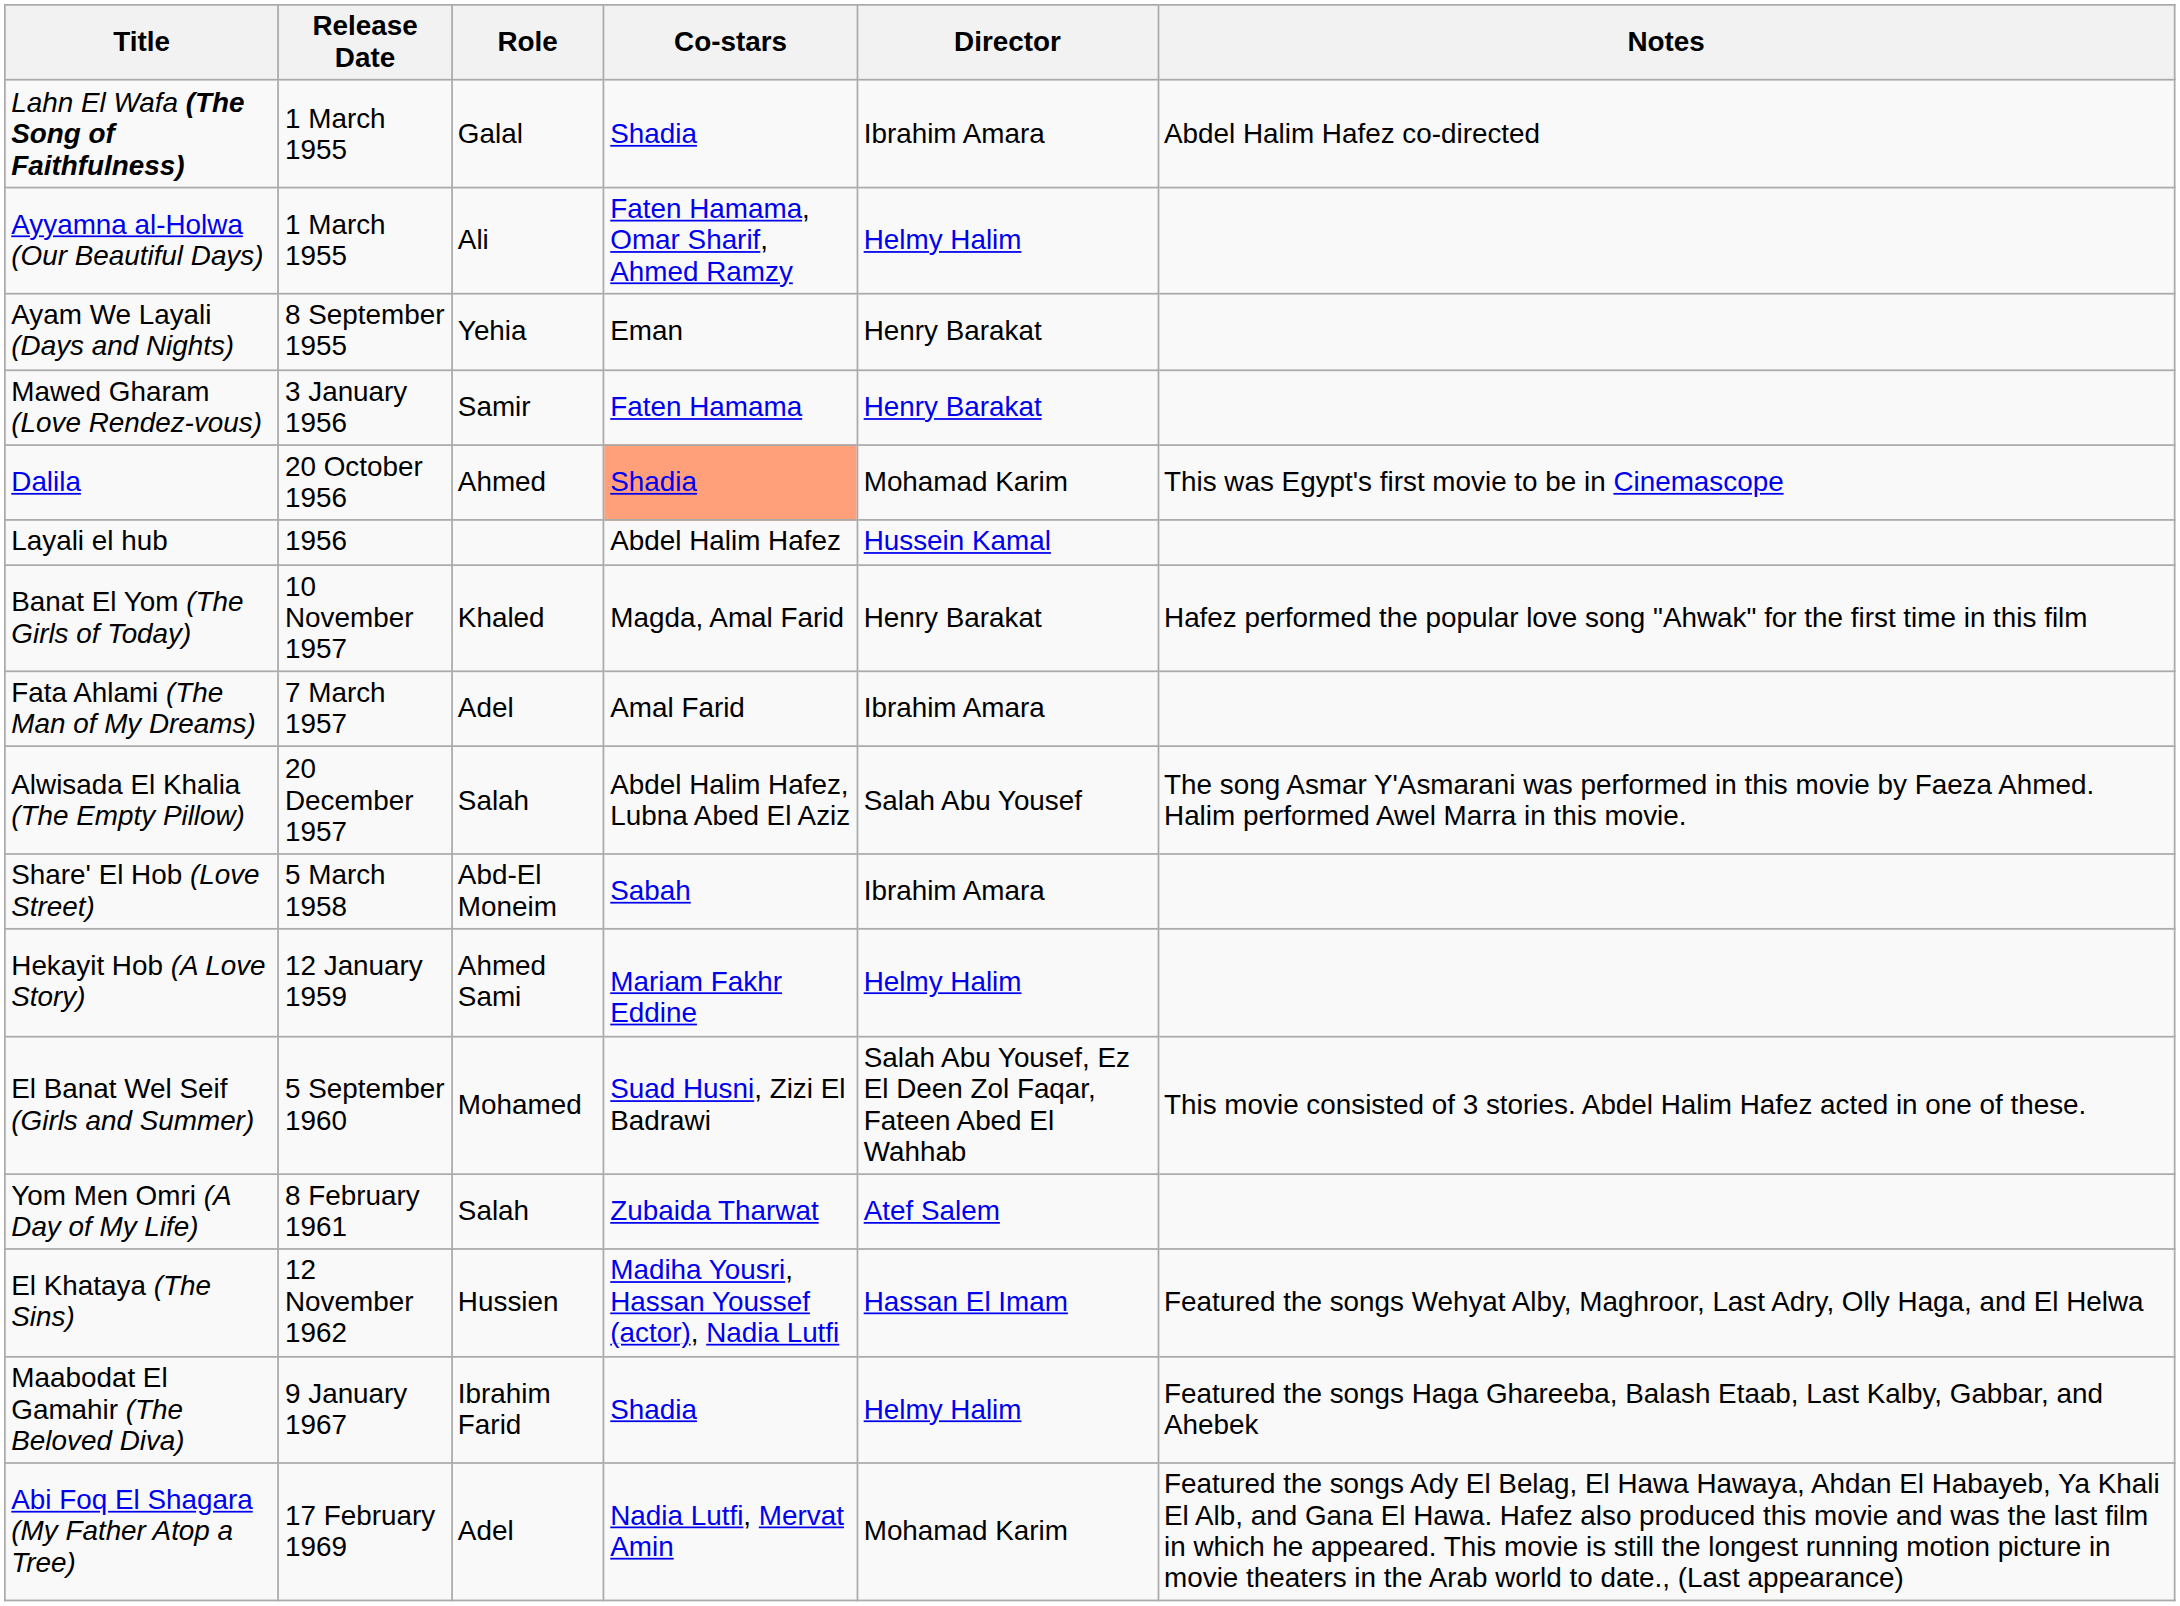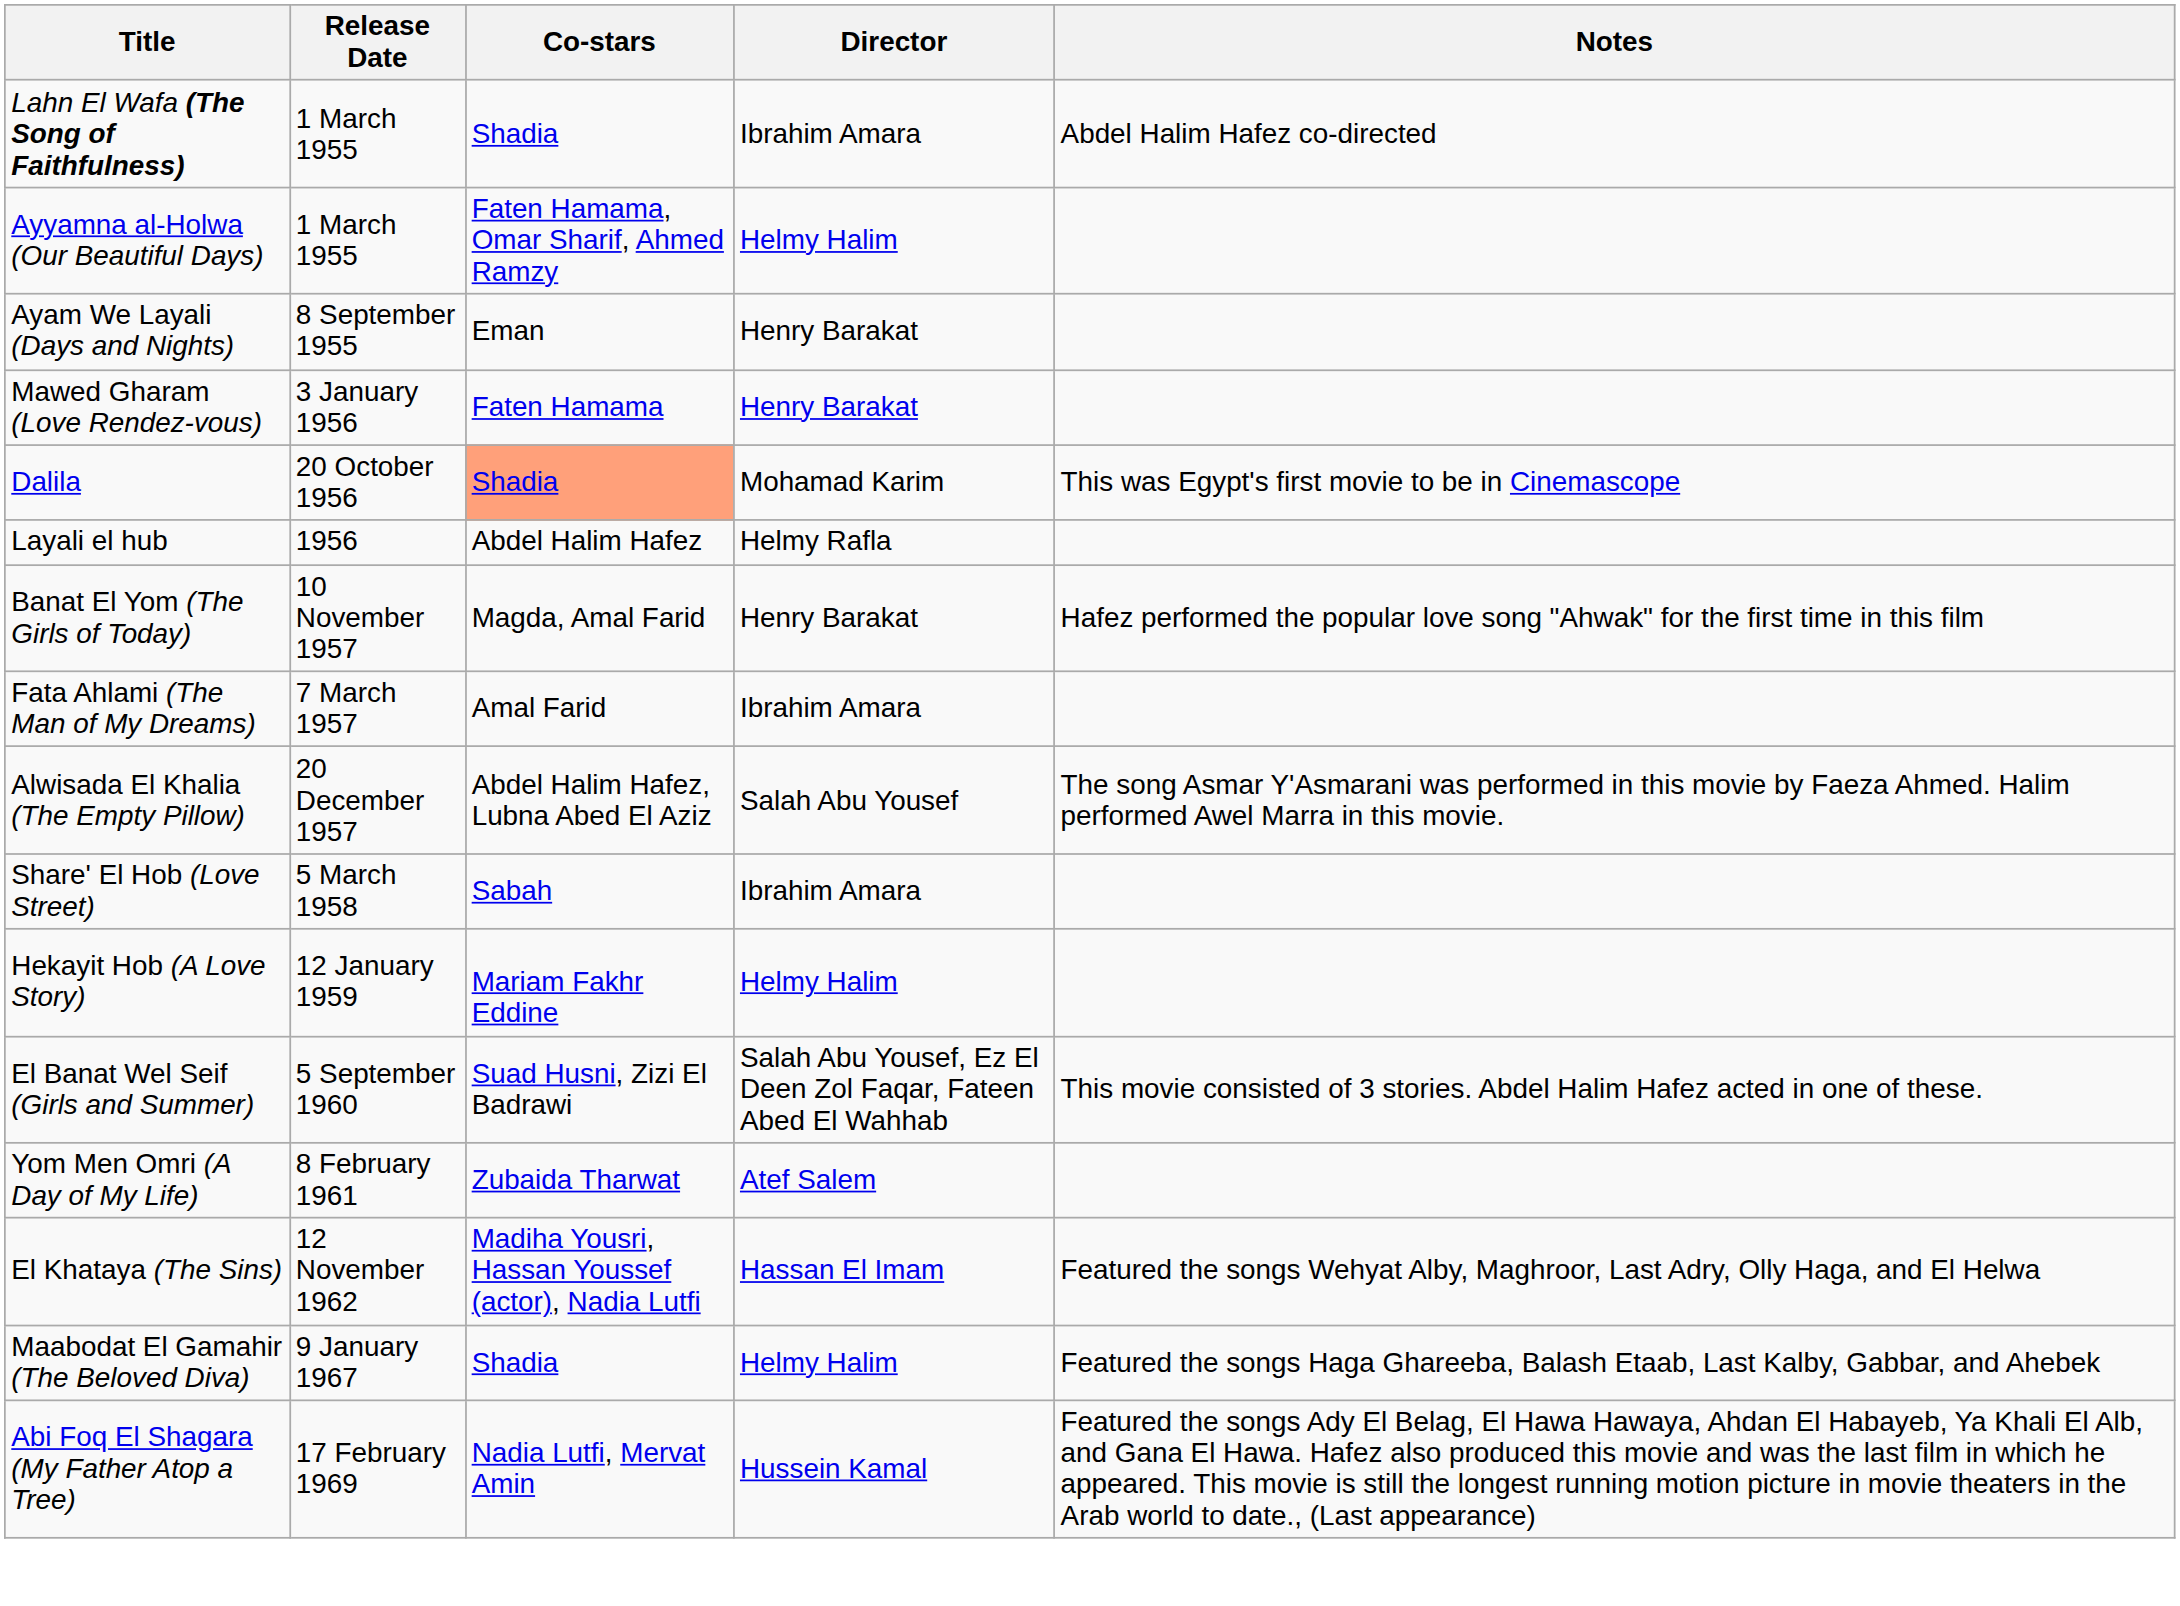 <table class="wikitable">
 <tr>
 <th>Title</th>
 <th>Release Date</th>
-<th>Role</th>
 <th>Co-stars</th>
 <th>Director</th>
 <th>Notes</th>
 </tr>
 <tr>
 <td><em>Lahn El Wafa<strong> (The Song of Faithfulness)</td>
 <td>1 March 1955</td>
-<td>Galal</td>
 <td><a href='#'>Shadia</a></td>
 <td>Ibrahim Amara</td>
 <td>Abdel Halim Hafez co-directed</td>
 </tr>
 <tr>
 <td></em><a href='#'>Ayyamna al-Holwa</a><em> (Our Beautiful Days)</td>
 <td>1 March 1955</td>
-<td>Ali</td>
 <td><a href='#'>Faten Hamama</a>, <a href='#'>Omar Sharif</a>, <a href='#'>Ahmed Ramzy</a></td>
 <td><a href='#'>Helmy Halim</a></td>
 <td></td>
 </tr>
 <tr>
 <td></em>Ayam We Layali<em> (Days and Nights)</td>
 <td>8 September 1955</td>
-<td>Yehia</td>
 <td>Eman</td>
 <td>Henry Barakat</td>
 <td></td>
 </tr>
 <tr>
 <td></em>Mawed Gharam<em> (Love Rendez-vous)</td>
 <td>3 January 1956</td>
-<td>Samir</td>
 <td><a href='#'>Faten Hamama</a></td>
 <td><a href='#'>Henry Barakat</a></td>
 <td></td>
 </tr>
 <tr>
 <td></em><a href='#'>Dalila</a><em></td>
 <td>20 October 1956</td>
-<td>Ahmed</td>
 <td style="background: lightsalmon;"><a href='#'>Shadia</a></td>
 <td>Mohamad Karim</td>
 <td>This was Egypt's first movie to be in <a href='#'>Cinemascope</a></td>
 </tr>
 <tr>
 <td></em>Layali el hub<em></td>
 <td>1956</td>
-<td></td>
 <td>Abdel Halim Hafez</td>
-<td><a href='#'>Hussein Kamal</a></td>
+<td>Helmy Rafla</td>
 <td></td>
 </tr>
 <tr>
 <td></em>Banat El Yom<em> (The Girls of Today)</td>
 <td>10 November 1957</td>
-<td>Khaled</td>
 <td>Magda, Amal Farid</td>
 <td>Henry Barakat</td>
 <td>Hafez performed the popular love song "Ahwak" for the first time in this film</td>
 </tr>
 <tr>
 <td></em>Fata Ahlami<em> (The Man of My Dreams)</td>
 <td>7 March 1957</td>
-<td>Adel</td>
 <td>Amal Farid</td>
 <td>Ibrahim Amara</td>
 <td></td>
 </tr>
 <tr>
 <td></em>Alwisada El Khalia<em> (The Empty Pillow)</td>
 <td>20 December 1957</td>
-<td>Salah</td>
 <td>Abdel Halim Hafez, Lubna Abed El Aziz</td>
 <td>Salah Abu Yousef</td>
 <td>The song Asmar Y'Asmarani was performed in this movie by Faeza Ahmed. Halim performed Awel Marra in this movie.</td>
 </tr>
 <tr>
 <td></em>Share' El Hob<em> (Love Street)</td>
 <td>5 March 1958</td>
-<td>Abd-El Moneim</td>
 <td><a href='#'>Sabah</a></td>
 <td>Ibrahim Amara</td>
 <td></td>
 </tr>
 <tr>
 <td></em>Hekayit Hob<em> (A Love Story)</td>
 <td>12 January 1959</td>
-<td>Ahmed Sami</td>
 <td><br><a href='#'>Mariam Fakhr Eddine</a></td>
 <td><a href='#'>Helmy Halim</a></td>
 <td></td>
 </tr>
 <tr>
 <td></em>El Banat Wel Seif<em> (Girls and Summer)</td>
 <td>5 September 1960</td>
-<td>Mohamed</td>
 <td><a href='#'>Suad Husni</a>, Zizi El Badrawi</td>
 <td>Salah Abu Yousef, Ez El Deen Zol Faqar, Fateen Abed El Wahhab</td>
 <td>This movie consisted of 3 stories. Abdel Halim Hafez acted in one of these.</td>
 </tr>
 <tr>
 <td></em>Yom Men Omri<em> (A Day of My Life)</td>
 <td>8 February 1961</td>
-<td>Salah</td>
 <td><a href='#'>Zubaida Tharwat</a></td>
 <td><a href='#'>Atef Salem</a></td>
 <td></td>
 </tr>
 <tr>
 <td></em>El Khataya<em> (The Sins)</td>
 <td>12 November 1962</td>
-<td>Hussien</td>
 <td><a href='#'>Madiha Yousri</a>, <a href='#'>Hassan Youssef (actor)</a>, <a href='#'>Nadia Lutfi</a></td>
 <td><a href='#'>Hassan El Imam</a></td>
 <td>Featured the songs Wehyat Alby, Maghroor, Last Adry, Olly Haga, and El Helwa</td>
 </tr>
 <tr>
 <td></em>Maabodat El Gamahir<em> (The Beloved Diva)</td>
 <td>9 January 1967</td>
-<td>Ibrahim Farid</td>
 <td><a href='#'>Shadia</a></td>
 <td><a href='#'>Helmy Halim</a></td>
 <td>Featured the songs Haga Ghareeba, Balash Etaab, Last Kalby, Gabbar, and Ahebek</td>
 </tr>
 <tr>
 <td></em><a href='#'>Abi Foq El Shagara</a><em> (My Father Atop a Tree)</td>
 <td>17 February 1969</td>
-<td>Adel</td>
 <td><a href='#'>Nadia Lutfi</a>, <a href='#'>Mervat Amin</a></td>
-<td>Mohamad Karim</td>
+<td><a href='#'>Hussein Kamal</a></td>
 <td>Featured the songs Ady El Belag, El Hawa Hawaya, Ahdan El Habayeb, Ya Khali El Alb, and Gana El Hawa. Hafez also produced this movie and was the last film in which he appeared. This movie is still the longest running motion picture in movie theaters in the Arab world to date., (Last appearance)</td>
 </tr>
 </table>
